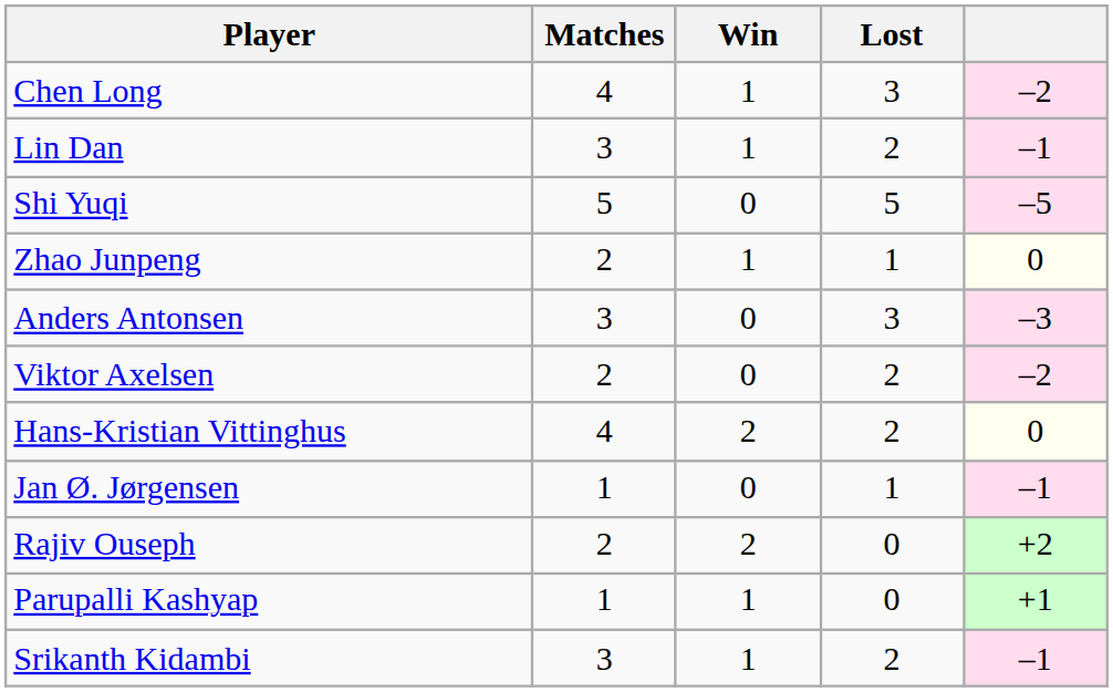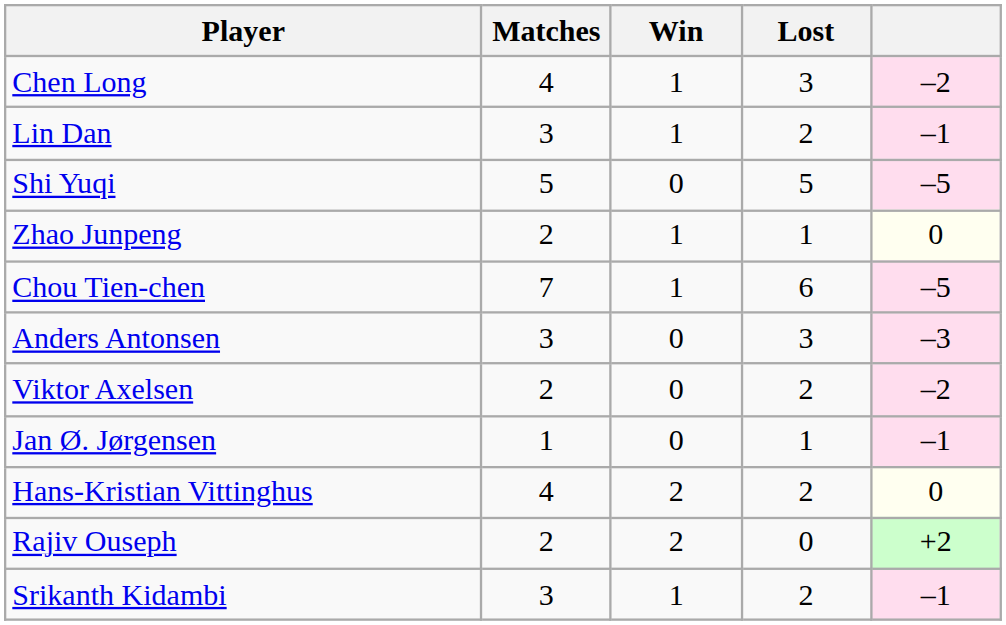 <table class=wikitable style="text-align:center; font-size:small">
 <tr>
 <th width="200">Player</th>
 <th width="50">Matches</th>
 <th width="50">Win</th>
 <th width="50">Lost</th>
 <th width="50"></th>
 </tr>
 <tr>
 <td align="left"> <a href='#'>Chen Long</a></td>
 <td>4</td>
 <td>1</td>
 <td>3</td>
 <td bgcolor="#ffddee">–2</td>
 </tr>
 <tr>
 <td align="left"> <a href='#'>Lin Dan</a></td>
 <td>3</td>
 <td>1</td>
 <td>2</td>
 <td bgcolor="#ffddee">–1</td>
 </tr>
 <tr>
 <td align="left"> <a href='#'>Shi Yuqi</a></td>
 <td>5</td>
 <td>0</td>
 <td>5</td>
 <td bgcolor="#ffddee">–5</td>
 </tr>
 <tr>
 <td align="left"> <a href='#'>Zhao Junpeng</a></td>
 <td>2</td>
 <td>1</td>
 <td>1</td>
 <td bgcolor="#fffff0">0</td>
 </tr>
 <tr>
+<td align="left"> <a href='#'>Chou Tien-chen</a></td>
+<td>7</td>
+<td>1</td>
+<td>6</td>
+<td bgcolor="#ffddee">–5</td>
+</tr>
+<tr>
 <td align="left"> <a href='#'>Anders Antonsen</a></td>
 <td>3</td>
 <td>0</td>
 <td>3</td>
 <td bgcolor="#ffddee">–3</td>
 </tr>
 <tr>
 <td align="left"> <a href='#'>Viktor Axelsen</a></td>
 <td>2</td>
 <td>0</td>
 <td>2</td>
 <td bgcolor="#ffddee">–2</td>
 </tr>
 <tr>
+<td align="left"> <a href='#'>Jan Ø. Jørgensen</a></td>
+<td>1</td>
+<td>0</td>
+<td>1</td>
+<td bgcolor="#ffddee">–1</td>
+</tr>
+<tr>
 <td align="left"> <a href='#'>Hans-Kristian Vittinghus</a></td>
 <td>4</td>
 <td>2</td>
 <td>2</td>
 <td bgcolor="#fffff0">0</td>
-</tr>
-<tr>
-<td align="left"> <a href='#'>Jan Ø. Jørgensen</a></td>
-<td>1</td>
-<td>0</td>
-<td>1</td>
-<td bgcolor="#ffddee">–1</td>
 </tr>
 <tr>
 <td align="left"> <a href='#'>Rajiv Ouseph</a></td>
 <td>2</td>
 <td>2</td>
 <td>0</td>
 <td bgcolor="#ccffcc">+2</td>
 </tr>
 <tr>
-<td align="left"> <a href='#'>Parupalli Kashyap</a></td>
-<td>1</td>
-<td>1</td>
-<td>0</td>
-<td bgcolor="#ccffcc">+1</td>
-</tr>
-<tr>
 <td align="left"> <a href='#'>Srikanth Kidambi</a></td>
 <td>3</td>
 <td>1</td>
 <td>2</td>
 <td bgcolor="#ffddee">–1</td>
 </tr>
 </table>
